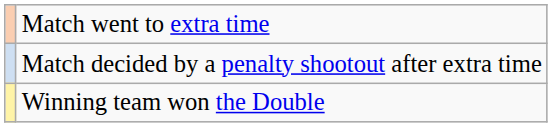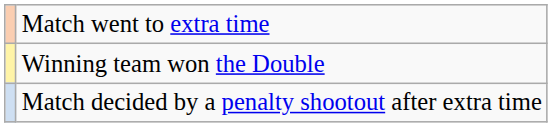 <table class="wikitable">
 <tr>
 <td align=center style="background-color:#FBCEB1"></td>
 <td>Match went to <a href='#'>extra time</a></td>
 </tr>
 <tr>
+<td align=center style="background-color:#fff4a7"></td>
+<td>Winning team won <a href='#'>the Double</a></td>
+</tr>
+<tr>
 <td align=center style="background-color:#cedff2"></td>
 <td>Match decided by a <a href='#'>penalty shootout</a> after extra time</td>
 </tr>
-<tr>
-<td align=center style="background-color:#fff4a7"></td>
-<td>Winning team won <a href='#'>the Double</a></td>
-</tr>
 </table>
